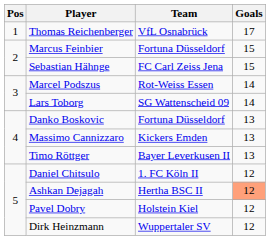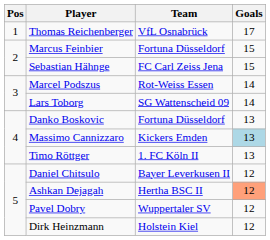 <table class="wikitable">
 <tr>
 <th>Pos</th>
 <th>Player</th>
 <th>Team</th>
 <th>Goals</th>
 </tr>
 <tr>
 <td align="center">1</td>
 <td> <a href='#'>Thomas Reichenberger</a></td>
 <td><a href='#'>VfL Osnabrück</a></td>
 <td align="center">17</td>
 </tr>
 <tr>
 <td rowspan=2 align="center">2</td>
 <td> <a href='#'>Marcus Feinbier</a></td>
 <td><a href='#'>Fortuna Düsseldorf</a></td>
 <td align="center">15</td>
 </tr>
 <tr>
 <td> <a href='#'>Sebastian Hähnge</a></td>
 <td><a href='#'>FC Carl Zeiss Jena</a></td>
 <td align="center">15</td>
 </tr>
 <tr>
 <td rowspan=2 align="center">3</td>
 <td> <a href='#'>Marcel Podszus</a></td>
 <td><a href='#'>Rot-Weiss Essen</a></td>
 <td align="center">14</td>
 </tr>
 <tr>
 <td> <a href='#'>Lars Toborg</a></td>
 <td><a href='#'>SG Wattenscheid 09</a></td>
 <td align="center">14</td>
 </tr>
 <tr>
 <td rowspan=3 align="center">4</td>
 <td> <a href='#'>Danko Boskovic</a></td>
 <td><a href='#'>Fortuna Düsseldorf</a></td>
 <td align="center">13</td>
 </tr>
 <tr>
 <td> <a href='#'>Massimo Cannizzaro</a></td>
 <td><a href='#'>Kickers Emden</a></td>
-<td align="center">13</td>
+<td align="center" style="background: lightblue;">13</td>
 </tr>
 <tr>
 <td> <a href='#'>Timo Röttger</a></td>
-<td><a href='#'>Bayer Leverkusen II</a></td>
+<td><a href='#'>1. FC Köln II</a></td>
 <td align="center">13</td>
 </tr>
 <tr>
 <td rowspan=4 align="center">5</td>
 <td> <a href='#'>Daniel Chitsulo</a></td>
-<td><a href='#'>1. FC Köln II</a></td>
+<td><a href='#'>Bayer Leverkusen II</a></td>
 <td align="center">12</td>
 </tr>
 <tr>
 <td> <a href='#'>Ashkan Dejagah</a></td>
 <td><a href='#'>Hertha BSC II</a></td>
 <td align="center" style="background: lightsalmon;">12</td>
 </tr>
 <tr>
 <td> <a href='#'>Pavel Dobry</a></td>
-<td><a href='#'>Holstein Kiel</a></td>
+<td><a href='#'>Wuppertaler SV</a></td>
 <td align="center">12</td>
 </tr>
 <tr>
 <td> Dirk Heinzmann</td>
-<td><a href='#'>Wuppertaler SV</a></td>
+<td><a href='#'>Holstein Kiel</a></td>
 <td align="center">12</td>
 </tr>
 </table>
